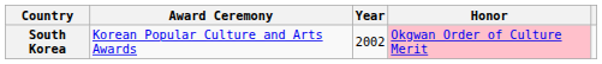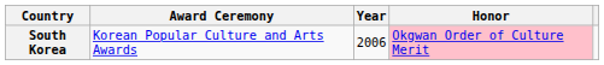 <table class="wikitable plainrowheaders sortable" style="margin-right: 0;">
 <tr>
 <th scope="col">Country</th>
 <th>Award Ceremony</th>
 <th scope="col">Year</th>
 <th scope="col">Honor</th>
 <th scope="col" class="unsortable"></th>
 </tr>
 <tr>
 <th scope="row">South Korea</th>
 <td><a href='#'>Korean Popular Culture and Arts Awards</a></td>
-<td style="text-align:center">2002</td>
+<td style="text-align:center">2006</td>
 <td style="background: pink;"><a href='#'>Okgwan Order of Culture Merit</a></td>
 <td></td>
 </tr>
 </table>
